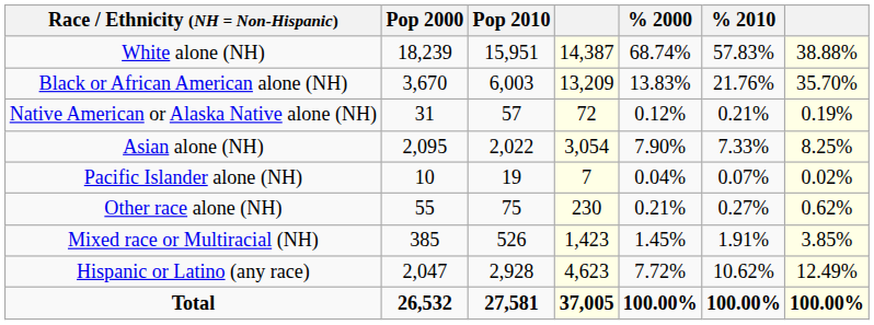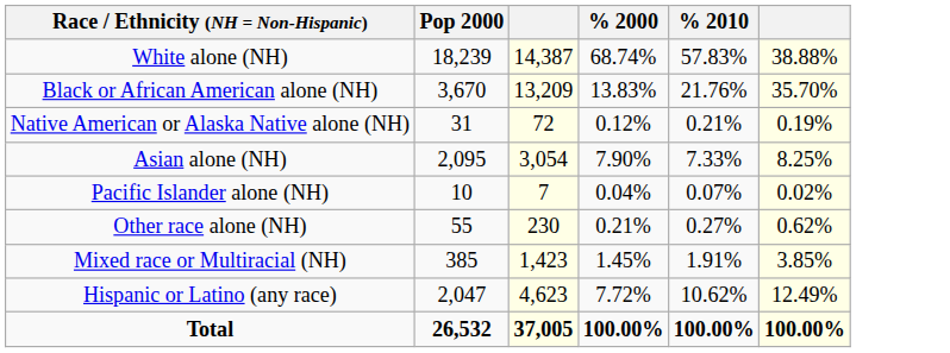 <table class="wikitable" style="text-align:center;">
 <tr>
 <th>Race / Ethnicity <small>(<em>NH = Non-Hispanic</em>)</small></th>
 <th>Pop 2000</th>
-<th>Pop 2010</th>
 <th></th>
 <th>% 2000</th>
 <th>% 2010</th>
 <th></th>
 </tr>
 <tr>
 <td><a href='#'>White</a> alone (NH)</td>
 <td>18,239</td>
-<td>15,951</td>
 <td style="background: #ffffe6; ">14,387</td>
 <td>68.74%</td>
 <td>57.83%</td>
 <td style="background: #ffffe6; ">38.88%</td>
 </tr>
 <tr>
 <td><a href='#'>Black or African American</a> alone (NH)</td>
 <td>3,670</td>
-<td>6,003</td>
 <td style="background: #ffffe6; ">13,209</td>
 <td>13.83%</td>
 <td>21.76%</td>
 <td style="background: #ffffe6; ">35.70%</td>
 </tr>
 <tr>
 <td><a href='#'>Native American</a> or <a href='#'>Alaska Native</a> alone (NH)</td>
 <td>31</td>
-<td>57</td>
 <td style="background: #ffffe6; ">72</td>
 <td>0.12%</td>
 <td>0.21%</td>
 <td style="background: #ffffe6; ">0.19%</td>
 </tr>
 <tr>
 <td><a href='#'>Asian</a> alone (NH)</td>
 <td>2,095</td>
-<td>2,022</td>
 <td style="background: #ffffe6; ">3,054</td>
 <td>7.90%</td>
 <td>7.33%</td>
 <td style="background: #ffffe6; ">8.25%</td>
 </tr>
 <tr>
 <td><a href='#'>Pacific Islander</a> alone (NH)</td>
 <td>10</td>
-<td>19</td>
 <td style="background: #ffffe6; ">7</td>
 <td>0.04%</td>
 <td>0.07%</td>
 <td style="background: #ffffe6; ">0.02%</td>
 </tr>
 <tr>
 <td><a href='#'>Other race</a> alone (NH)</td>
 <td>55</td>
-<td>75</td>
 <td style="background: #ffffe6; ">230</td>
 <td>0.21%</td>
 <td>0.27%</td>
 <td style="background: #ffffe6; ">0.62%</td>
 </tr>
 <tr>
 <td><a href='#'>Mixed race or Multiracial</a> (NH)</td>
 <td>385</td>
-<td>526</td>
 <td style="background: #ffffe6; ">1,423</td>
 <td>1.45%</td>
 <td>1.91%</td>
 <td style="background: #ffffe6; ">3.85%</td>
 </tr>
 <tr>
 <td><a href='#'>Hispanic or Latino</a> (any race)</td>
 <td>2,047</td>
-<td>2,928</td>
 <td style="background: #ffffe6; ">4,623</td>
 <td>7.72%</td>
 <td>10.62%</td>
 <td style="background: #ffffe6; ">12.49%</td>
 </tr>
 <tr>
 <td><strong>Total</strong></td>
 <td><strong>26,532</strong></td>
-<td><strong>27,581</strong></td>
 <td style="background: #ffffe6; "><strong>37,005</strong></td>
 <td><strong>100.00%</strong></td>
 <td><strong>100.00%</strong></td>
 <td style="background: #ffffe6; "><strong>100.00%</strong></td>
 </tr>
 </table>
